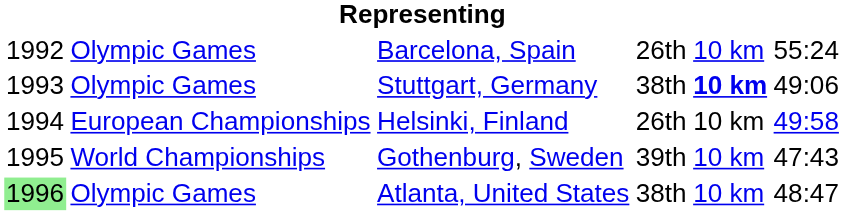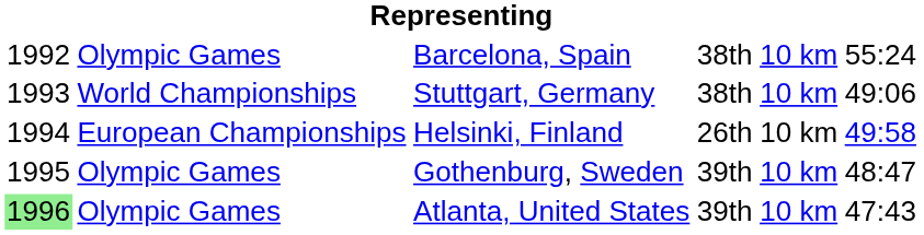 <table>
 <tr>
 <th colspan="6">Representing </th>
 </tr>
 <tr>
 <td>1992</td>
 <td><a href='#'>Olympic Games</a></td>
 <td><a href='#'>Barcelona, Spain</a></td>
-<td>26th</td>
+<td>38th</td>
 <td><a href='#'>10 km</a></td>
 <td>55:24</td>
 </tr>
 <tr>
 <td>1993</td>
-<td><a href='#'>Olympic Games</a></td>
+<td><a href='#'>World Championships</a></td>
 <td><a href='#'>Stuttgart, Germany</a></td>
 <td>38th</td>
-<td><strong><a href='#'>10 km</a></strong></td>
+<td><a href='#'>10 km</a></td>
 <td>49:06</td>
 </tr>
 <tr>
 <td>1994</td>
 <td><a href='#'>European Championships</a></td>
 <td><a href='#'>Helsinki, Finland</a></td>
 <td>26th</td>
 <td>10 km</td>
 <td><a href='#'>49:58</a></td>
 </tr>
 <tr>
 <td>1995</td>
-<td><a href='#'>World Championships</a></td>
+<td><a href='#'>Olympic Games</a></td>
 <td><a href='#'>Gothenburg</a>, <a href='#'>Sweden</a></td>
 <td>39th</td>
 <td><a href='#'>10 km</a></td>
-<td>47:43</td>
+<td>48:47</td>
 </tr>
 <tr>
 <td style="background: lightgreen;">1996</td>
 <td><a href='#'>Olympic Games</a></td>
 <td><a href='#'>Atlanta, United States</a></td>
-<td>38th</td>
+<td>39th</td>
 <td><a href='#'>10 km</a></td>
-<td>48:47</td>
+<td>47:43</td>
 </tr>
 </table>
